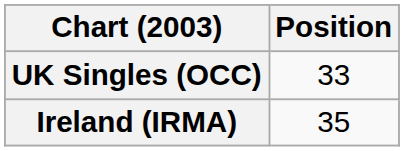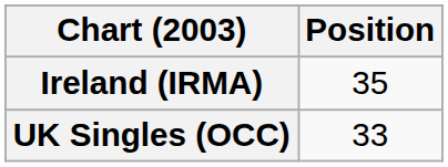 <table class="wikitable plainrowheaders" style="text-align:center">
 <tr>
 <th scope="col">Chart (2003)</th>
 <th scope="col">Position</th>
 </tr>
 <tr>
+<th scope="row">Ireland (IRMA)</th>
+<td>35</td>
+</tr>
+<tr>
 <th scope="row">UK Singles (OCC)</th>
 <td>33</td>
 </tr>
-<tr>
-<th scope="row">Ireland (IRMA)</th>
-<td>35</td>
-</tr>
 </table>
